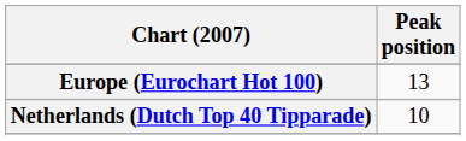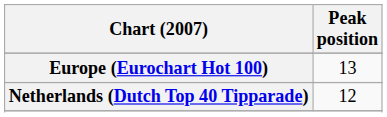 <table class="wikitable sortable plainrowheaders" style="text-align:center">
 <tr>
 <th scope="col">Chart (2007)</th>
 <th scope="col">Peak<br>position</th>
 </tr>
 <tr>
 </tr>
 <tr>
 <th scope="row">Europe (<a href='#'>Eurochart Hot 100</a>)</th>
 <td>13</td>
 </tr>
 <tr>
 </tr>
 <tr>
 <th scope="row">Netherlands (<a href='#'>Dutch Top 40 Tipparade</a>)</th>
-<td>10</td>
+<td>12</td>
 </tr>
 <tr>
 </tr>
 <tr>
 </tr>
 <tr>
 </tr>
 <tr>
 </tr>
 <tr>
 </tr>
 <tr>
 </tr>
 <tr>
 </tr>
 </table>
